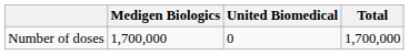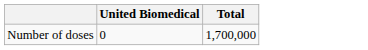 <table class="wikitable">
 <tr>
 <th></th>
-<th>Medigen Biologics</th>
 <th>United Biomedical</th>
 <th>Total</th>
 </tr>
 <tr>
 <td>Number of doses</td>
-<td>1,700,000</td>
 <td>0</td>
 <td>1,700,000</td>
 </tr>
 </table>
